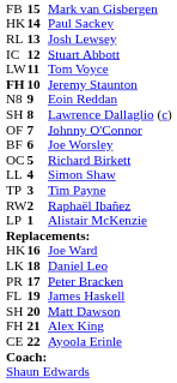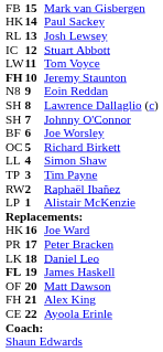 <table cellspacing="0" cellpadding="0" align="center">
 <tr>
 <th width="25"></th>
 <th width="25"></th>
 </tr>
 <tr>
 <td>FB</td>
 <td><strong>15</strong></td>
 <td> <a href='#'>Mark van Gisbergen</a></td>
 </tr>
 <tr>
 <td>HK</td>
 <td><strong>14</strong></td>
 <td> <a href='#'>Paul Sackey</a></td>
 </tr>
 <tr>
 <td>RL</td>
 <td><strong>13</strong></td>
 <td> <a href='#'>Josh Lewsey</a></td>
 </tr>
 <tr>
 <td>IC</td>
 <td><strong>12</strong></td>
 <td> <a href='#'>Stuart Abbott</a></td>
 </tr>
 <tr>
 <td>LW</td>
 <td><strong>11</strong></td>
 <td> <a href='#'>Tom Voyce</a></td>
 </tr>
 <tr>
 <td><strong>FH</strong></td>
 <td><strong>10</strong></td>
 <td> <a href='#'>Jeremy Staunton</a></td>
 <td></td>
 <td></td>
 </tr>
 <tr>
 <td>N8</td>
 <td><strong>9</strong></td>
 <td> <a href='#'>Eoin Reddan</a></td>
 <td></td>
 <td></td>
 </tr>
 <tr>
 <td>SH</td>
 <td><strong>8</strong></td>
 <td> <a href='#'>Lawrence Dallaglio</a> (<a href='#'>c</a>)</td>
 </tr>
 <tr>
-<td>OF</td>
+<td>SH</td>
 <td><strong>7</strong></td>
 <td> <a href='#'>Johnny O'Connor</a></td>
 <td></td>
 <td></td>
 </tr>
 <tr>
 <td>BF</td>
 <td><strong>6</strong></td>
 <td> <a href='#'>Joe Worsley</a></td>
 <td></td>
 <td></td>
 </tr>
 <tr>
 <td>OC</td>
 <td><strong>5</strong></td>
 <td> <a href='#'>Richard Birkett</a></td>
 </tr>
 <tr>
 <td>LL</td>
 <td><strong>4</strong></td>
 <td> <a href='#'>Simon Shaw</a></td>
 </tr>
 <tr>
 <td>TP</td>
 <td><strong>3</strong></td>
 <td> <a href='#'>Tim Payne</a></td>
 </tr>
 <tr>
 <td>RW</td>
 <td><strong>2</strong></td>
 <td> <a href='#'>Raphaël Ibañez</a></td>
 <td></td>
 <td></td>
 </tr>
 <tr>
 <td>LP</td>
 <td><strong>1</strong></td>
 <td> <a href='#'>Alistair McKenzie</a></td>
 <td></td>
 </tr>
 <tr>
 <td colspan="3"><strong>Replacements:</strong></td>
 </tr>
 <tr>
 <td>HK</td>
 <td><strong>16</strong></td>
 <td> <a href='#'>Joe Ward</a></td>
 <td></td>
 <td></td>
 </tr>
 <tr>
+<td>PR</td>
+<td><strong>17</strong></td>
+<td> <a href='#'>Peter Bracken</a></td>
+<td></td>
+<td></td>
+<td></td>
+</tr>
+<tr>
 <td>LK</td>
 <td><strong>18</strong></td>
 <td> <a href='#'>Daniel Leo</a></td>
 <td></td>
 <td></td>
 <td></td>
 </tr>
 <tr>
-<td>PR</td>
-<td><strong>17</strong></td>
-<td> <a href='#'>Peter Bracken</a></td>
-<td></td>
-<td></td>
-<td></td>
-</tr>
-<tr>
-<td>FL</td>
+<td><strong>FL</strong></td>
 <td><strong>19</strong></td>
 <td> <a href='#'>James Haskell</a></td>
 <td></td>
 <td></td>
 </tr>
 <tr>
-<td>SH</td>
+<td>OF</td>
 <td><strong>20</strong></td>
 <td> <a href='#'>Matt Dawson</a></td>
 <td></td>
 <td></td>
 </tr>
 <tr>
 <td>FH</td>
 <td><strong>21</strong></td>
 <td> <a href='#'>Alex King</a></td>
 <td></td>
 <td></td>
 </tr>
 <tr>
 <td>CE</td>
 <td><strong>22</strong></td>
 <td> <a href='#'>Ayoola Erinle</a></td>
 </tr>
 <tr>
 <td colspan="3"><strong>Coach:</strong></td>
 </tr>
 <tr>
 <td colspan="3"> <a href='#'>Shaun Edwards</a></td>
 </tr>
 </table>
